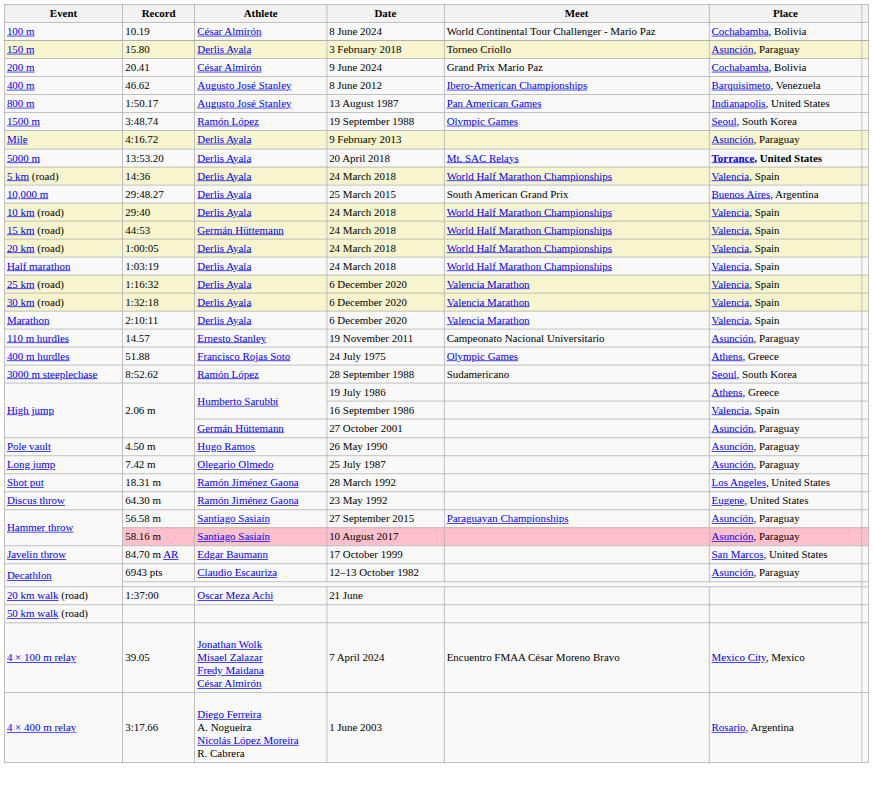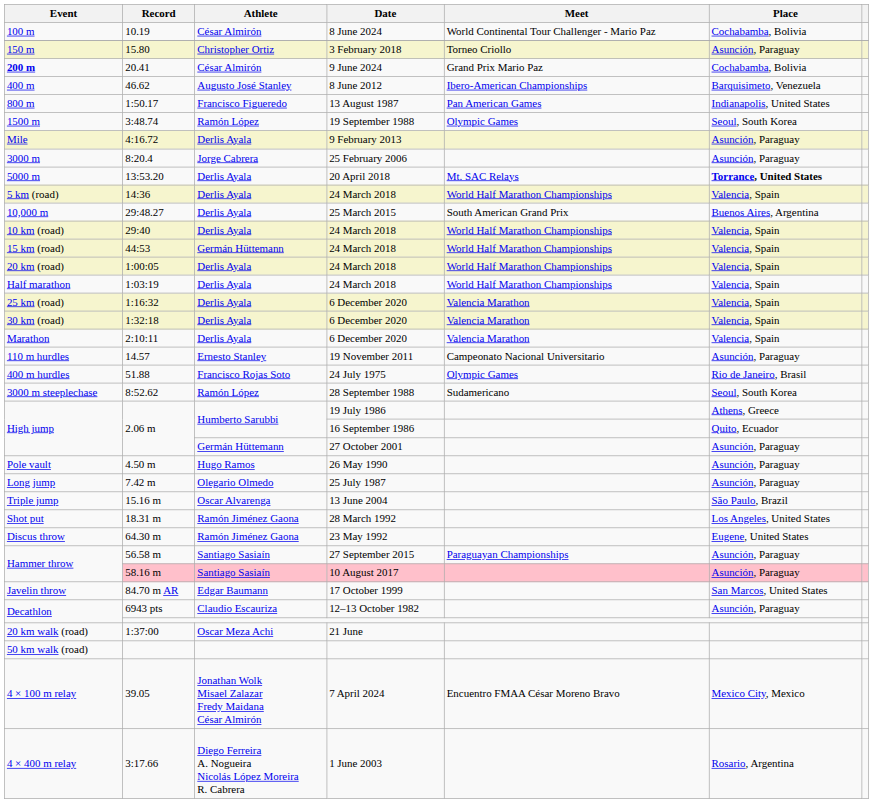 <table class="wikitable" style="font-size:95%; width: 95%;">
 <tr>
 <th>Event</th>
 <th>Record</th>
 <th>Athlete</th>
 <th>Date</th>
 <th>Meet</th>
 <th>Place</th>
 <th></th>
 </tr>
 <tr>
 <td><a href='#'>100 m</a></td>
 <td>10.19  </td>
 <td><a href='#'>César Almirón</a></td>
 <td>8 June 2024</td>
 <td>World Continental Tour Challenger - Mario Paz</td>
 <td><a href='#'>Cochabamba</a>, Bolivia</td>
 <td></td>
 </tr>
 <tr>
 </tr>
 <tr style="background:#f6F5CE;">
 <td><a href='#'>150 m</a></td>
 <td>15.80 </td>
-<td><a href='#'>Derlis Ayala</a></td>
+<td><a href='#'>Christopher Ortiz</a></td>
 <td>3 February 2018</td>
 <td>Torneo Criollo</td>
 <td><a href='#'>Asunción</a>, Paraguay</td>
 <td></td>
 </tr>
 <tr>
-<td><a href='#'>200 m</a></td>
+<td><strong><a href='#'>200 m</a></strong></td>
 <td>20.41 </td>
 <td><a href='#'>César Almirón</a></td>
 <td>9 June 2024</td>
 <td>Grand Prix Mario Paz</td>
 <td><a href='#'>Cochabamba</a>, Bolivia</td>
 <td></td>
 </tr>
 <tr>
 <td><a href='#'>400 m</a></td>
 <td>46.62</td>
 <td><a href='#'>Augusto José Stanley</a></td>
 <td>8 June 2012</td>
 <td><a href='#'>Ibero-American Championships</a></td>
 <td><a href='#'>Barquisimeto</a>, Venezuela</td>
 <td></td>
 </tr>
 <tr>
 <td><a href='#'>800 m</a></td>
 <td>1:50.17</td>
-<td><a href='#'>Augusto José Stanley</a></td>
+<td><a href='#'>Francisco Figueredo</a></td>
 <td>13 August 1987</td>
 <td><a href='#'>Pan American Games</a></td>
 <td><a href='#'>Indianapolis</a>, United States</td>
 <td></td>
 </tr>
 <tr>
 <td><a href='#'>1500 m</a></td>
 <td>3:48.74</td>
 <td><a href='#'>Ramón López</a></td>
 <td>19 September 1988</td>
 <td><a href='#'>Olympic Games</a></td>
 <td><a href='#'>Seoul</a>, South Korea</td>
 <td></td>
 </tr>
 <tr style="background:#f6F5CE;">
 <td><a href='#'>Mile</a></td>
 <td>4:16.72</td>
 <td><a href='#'>Derlis Ayala</a></td>
 <td>9 February 2013</td>
+<td></td>
+<td><a href='#'>Asunción</a>, Paraguay</td>
+<td></td>
+</tr>
+<tr>
+<td><a href='#'>3000 m</a></td>
+<td>8:20.4</td>
+<td><a href='#'>Jorge Cabrera</a></td>
+<td>25 February 2006</td>
 <td></td>
 <td><a href='#'>Asunción</a>, Paraguay</td>
 <td></td>
 </tr>
 <tr>
 <td><a href='#'>5000 m</a></td>
 <td>13:53.20</td>
 <td><a href='#'>Derlis Ayala</a></td>
 <td>20 April 2018</td>
 <td><a href='#'>Mt. SAC Relays</a></td>
 <td><strong><a href='#'>Torrance</a>, United States</strong></td>
 <td></td>
 </tr>
 <tr style="background:#f6F5CE;">
 <td><a href='#'>5 km</a> (road)</td>
 <td>14:36</td>
 <td><a href='#'>Derlis Ayala</a></td>
 <td>24 March 2018</td>
 <td><a href='#'>World Half Marathon Championships</a></td>
 <td><a href='#'>Valencia</a>, Spain</td>
 <td></td>
 </tr>
 <tr>
 <td><a href='#'>10,000 m</a></td>
 <td>29:48.27</td>
 <td><a href='#'>Derlis Ayala</a></td>
 <td>25 March 2015</td>
 <td>South American Grand Prix</td>
 <td><a href='#'>Buenos Aires</a>, Argentina</td>
 <td></td>
 </tr>
 <tr style="background:#f6F5CE;">
 <td><a href='#'>10 km</a> (road)</td>
 <td>29:40</td>
 <td><a href='#'>Derlis Ayala</a></td>
 <td>24 March 2018</td>
 <td><a href='#'>World Half Marathon Championships</a></td>
 <td><a href='#'>Valencia</a>, Spain</td>
 <td></td>
 </tr>
 <tr style="background:#f6F5CE;">
 <td><a href='#'>15 km</a> (road)</td>
 <td>44:53</td>
 <td><a href='#'>Germán Hüttemann</a></td>
 <td>24 March 2018</td>
 <td><a href='#'>World Half Marathon Championships</a></td>
 <td><a href='#'>Valencia</a>, Spain</td>
 <td></td>
 </tr>
 <tr style="background:#f6F5CE;">
 <td><a href='#'>20 km</a> (road)</td>
 <td>1:00:05</td>
 <td><a href='#'>Derlis Ayala</a></td>
 <td>24 March 2018</td>
 <td><a href='#'>World Half Marathon Championships</a></td>
 <td><a href='#'>Valencia</a>, Spain</td>
 <td></td>
 </tr>
 <tr>
 <td><a href='#'>Half marathon</a></td>
 <td>1:03:19</td>
 <td><a href='#'>Derlis Ayala</a></td>
 <td>24 March 2018</td>
 <td><a href='#'>World Half Marathon Championships</a></td>
 <td><a href='#'>Valencia</a>, Spain</td>
 <td></td>
 </tr>
 <tr style="background:#f6F5CE;">
 <td><a href='#'>25 km</a> (road)</td>
 <td>1:16:32</td>
 <td><a href='#'>Derlis Ayala</a></td>
 <td>6 December 2020</td>
 <td><a href='#'>Valencia Marathon</a></td>
 <td><a href='#'>Valencia</a>, Spain</td>
 <td></td>
 </tr>
 <tr style="background:#f6F5CE;">
 <td><a href='#'>30 km</a> (road)</td>
 <td>1:32:18</td>
 <td><a href='#'>Derlis Ayala</a></td>
 <td>6 December 2020</td>
 <td><a href='#'>Valencia Marathon</a></td>
 <td><a href='#'>Valencia</a>, Spain</td>
 <td></td>
 </tr>
 <tr>
 <td><a href='#'>Marathon</a></td>
 <td>2:10:11</td>
 <td><a href='#'>Derlis Ayala</a></td>
 <td>6 December 2020</td>
 <td><a href='#'>Valencia Marathon</a></td>
 <td><a href='#'>Valencia</a>, Spain</td>
 <td></td>
 </tr>
 <tr>
 <td><a href='#'>110 m hurdles</a></td>
 <td>14.57 </td>
 <td><a href='#'>Ernesto Stanley</a></td>
 <td>19 November 2011</td>
 <td>Campeonato Nacional Universitario</td>
 <td><a href='#'>Asunción</a>, Paraguay</td>
 <td></td>
 </tr>
 <tr>
 <td><a href='#'>400 m hurdles</a></td>
 <td>51.88</td>
 <td><a href='#'>Francisco Rojas Soto</a></td>
 <td>24 July 1975</td>
 <td><a href='#'>Olympic Games</a></td>
-<td><a href='#'>Athens</a>, Greece</td>
+<td><a href='#'>Rio de Janeiro</a>, Brasil</td>
 <td></td>
 </tr>
 <tr>
 <td><a href='#'>3000 m steeplechase</a></td>
 <td>8:52.62</td>
 <td><a href='#'>Ramón López</a></td>
 <td>28 September 1988</td>
 <td>Sudamericano</td>
 <td><a href='#'>Seoul</a>, South Korea</td>
 <td></td>
 </tr>
 <tr>
 <td rowspan=3><a href='#'>High jump</a></td>
 <td rowspan=3>2.06 m</td>
 <td rowspan=2><a href='#'>Humberto Sarubbi</a></td>
 <td>19 July 1986</td>
 <td></td>
 <td><a href='#'>Athens</a>, Greece</td>
 <td></td>
 </tr>
 <tr>
 <td>16 September 1986</td>
 <td></td>
-<td><a href='#'>Valencia</a>, Spain</td>
+<td><a href='#'>Quito</a>, Ecuador</td>
 <td></td>
 </tr>
 <tr>
 <td><a href='#'>Germán Hüttemann</a></td>
 <td>27 October 2001</td>
 <td></td>
 <td><a href='#'>Asunción</a>, Paraguay</td>
 <td></td>
 </tr>
 <tr>
 <td><a href='#'>Pole vault</a></td>
 <td>4.50 m</td>
 <td><a href='#'>Hugo Ramos</a></td>
 <td>26 May 1990</td>
 <td></td>
 <td><a href='#'>Asunción</a>, Paraguay</td>
 <td></td>
 </tr>
 <tr>
 <td><a href='#'>Long jump</a></td>
 <td>7.42 m</td>
 <td><a href='#'>Olegario Olmedo</a></td>
 <td>25 July 1987</td>
 <td></td>
 <td><a href='#'>Asunción</a>, Paraguay</td>
+<td></td>
+</tr>
+<tr>
+<td><a href='#'>Triple jump</a></td>
+<td>15.16 m </td>
+<td><a href='#'>Oscar Alvarenga</a></td>
+<td>13 June 2004</td>
+<td></td>
+<td><a href='#'>São Paulo</a>, Brazil</td>
 <td></td>
 </tr>
 <tr>
 <td><a href='#'>Shot put</a></td>
 <td>18.31 m</td>
 <td><a href='#'>Ramón Jiménez Gaona</a></td>
 <td>28 March 1992</td>
 <td></td>
 <td><a href='#'>Los Angeles</a>, United States</td>
 <td></td>
 </tr>
 <tr>
 <td><a href='#'>Discus throw</a></td>
 <td>64.30 m</td>
 <td><a href='#'>Ramón Jiménez Gaona</a></td>
 <td>23 May 1992</td>
 <td></td>
 <td><a href='#'>Eugene</a>, United States</td>
 <td></td>
 </tr>
 <tr>
 <td rowspan=2><a href='#'>Hammer throw</a></td>
 <td>56.58 m</td>
 <td><a href='#'>Santiago Sasiaín</a></td>
 <td>27 September 2015</td>
 <td><a href='#'>Paraguayan Championships</a></td>
 <td><a href='#'>Asunción</a>, Paraguay</td>
 <td></td>
 </tr>
 <tr style="background:pink">
 <td>58.16 m</td>
 <td><a href='#'>Santiago Sasiaín</a></td>
 <td>10 August 2017</td>
 <td></td>
 <td><a href='#'>Asunción</a>, Paraguay</td>
 <td></td>
 </tr>
 <tr>
 <td><a href='#'>Javelin throw</a></td>
 <td>84.70 m <a href='#'>AR</a></td>
 <td><a href='#'>Edgar Baumann</a></td>
 <td>17 October 1999</td>
 <td></td>
 <td><a href='#'>San Marcos</a>, United States</td>
 <td></td>
 </tr>
 <tr>
 <td rowspan=2><a href='#'>Decathlon</a></td>
 <td>6943 pts </td>
 <td><a href='#'>Claudio Escauriza</a></td>
 <td>12–13 October 1982</td>
 <td></td>
 <td><a href='#'>Asunción</a>, Paraguay</td>
 <td></td>
 </tr>
 <tr>
 <td colspan=5></td>
 <td></td>
 </tr>
 <tr>
 <td><a href='#'>20 km walk</a> (road)</td>
 <td>1:37:00</td>
 <td><a href='#'>Oscar Meza Achi</a></td>
 <td>21 June</td>
 <td></td>
 <td></td>
 <td></td>
 </tr>
 <tr>
 <td><a href='#'>50 km walk</a> (road)</td>
 <td></td>
 <td></td>
 <td></td>
 <td></td>
 <td></td>
 <td></td>
 </tr>
 <tr>
 <td><a href='#'>4 × 100 m relay</a></td>
 <td>39.05 </td>
 <td><br><a href='#'>Jonathan Wolk</a><br><a href='#'>Misael Zalazar</a><br><a href='#'>Fredy Maidana</a><br><a href='#'>César Almirón</a></td>
 <td>7 April 2024</td>
 <td>Encuentro FMAA César Moreno Bravo</td>
 <td><a href='#'>Mexico City</a>, Mexico</td>
 <td></td>
 </tr>
 <tr>
 <td><a href='#'>4 × 400 m relay</a></td>
 <td>3:17.66</td>
 <td><br><a href='#'>Diego Ferreira</a><br>A. Nogueira<br><a href='#'>Nicolás López Moreira</a><br>R. Cabrera</td>
 <td>1 June 2003</td>
 <td></td>
 <td><a href='#'>Rosario</a>, Argentina</td>
 <td></td>
 </tr>
 </table>
